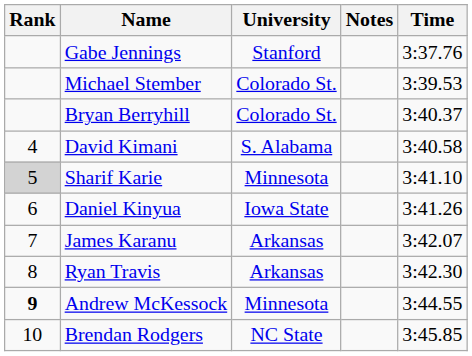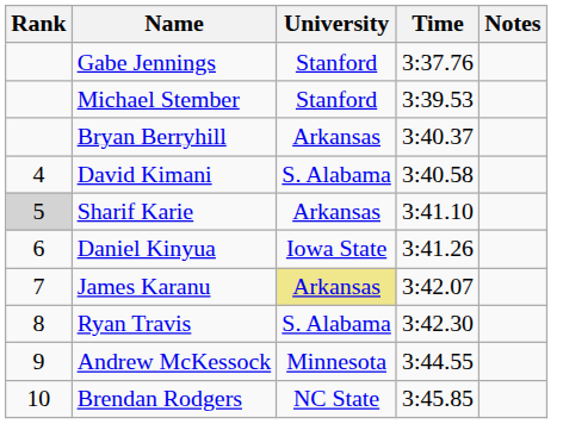 <table class="wikitable sortable" style="text-align:center">
 <tr>
 <th>Rank</th>
 <th>Name</th>
 <th>University</th>
+<th>Time</th>
 <th>Notes</th>
-<th>Time</th>
 </tr>
 <tr>
 <td></td>
 <td align=left><a href='#'>Gabe Jennings</a></td>
 <td><a href='#'>Stanford</a></td>
+<td>3:37.76</td>
 <td></td>
-<td>3:37.76</td>
 </tr>
 <tr>
 <td></td>
 <td align=left><a href='#'>Michael Stember</a></td>
-<td><a href='#'>Colorado St.</a></td>
+<td><a href='#'>Stanford</a></td>
+<td>3:39.53</td>
 <td></td>
-<td>3:39.53</td>
 </tr>
 <tr>
 <td></td>
 <td align=left><a href='#'>Bryan Berryhill</a></td>
-<td><a href='#'>Colorado St.</a></td>
+<td><a href='#'>Arkansas</a></td>
+<td>3:40.37</td>
 <td></td>
-<td>3:40.37</td>
 </tr>
 <tr>
 <td>4</td>
 <td align=left><a href='#'>David Kimani</a></td>
 <td><a href='#'>S. Alabama</a></td>
+<td>3:40.58</td>
 <td></td>
-<td>3:40.58</td>
 </tr>
 <tr>
 <td style="background: lightgrey;">5</td>
 <td align=left><a href='#'>Sharif Karie</a></td>
-<td><a href='#'>Minnesota</a></td>
+<td><a href='#'>Arkansas</a></td>
+<td>3:41.10</td>
 <td></td>
-<td>3:41.10</td>
 </tr>
 <tr>
 <td>6</td>
 <td align=left><a href='#'>Daniel Kinyua</a></td>
 <td><a href='#'>Iowa State</a></td>
+<td>3:41.26</td>
 <td></td>
-<td>3:41.26</td>
 </tr>
 <tr>
 <td>7</td>
 <td align=left><a href='#'>James Karanu</a></td>
-<td><a href='#'>Arkansas</a></td>
+<td style="background: khaki;"><a href='#'>Arkansas</a></td>
+<td>3:42.07</td>
 <td></td>
-<td>3:42.07</td>
 </tr>
 <tr>
 <td>8</td>
 <td align=left><a href='#'>Ryan Travis</a></td>
-<td><a href='#'>Arkansas</a></td>
+<td><a href='#'>S. Alabama</a></td>
+<td>3:42.30</td>
 <td></td>
-<td>3:42.30</td>
 </tr>
 <tr>
-<td><strong>9</strong></td>
+<td>9</td>
 <td align=left><a href='#'>Andrew McKessock</a></td>
 <td><a href='#'>Minnesota</a></td>
+<td>3:44.55</td>
 <td></td>
-<td>3:44.55</td>
 </tr>
 <tr>
 <td>10</td>
 <td align=left><a href='#'>Brendan Rodgers</a></td>
 <td><a href='#'>NC State</a></td>
+<td>3:45.85</td>
 <td></td>
-<td>3:45.85</td>
 </tr>
 </table>
